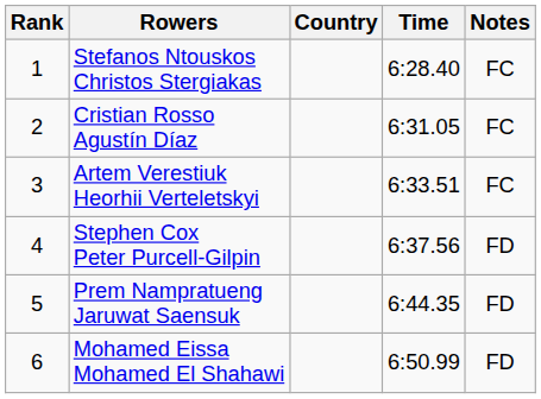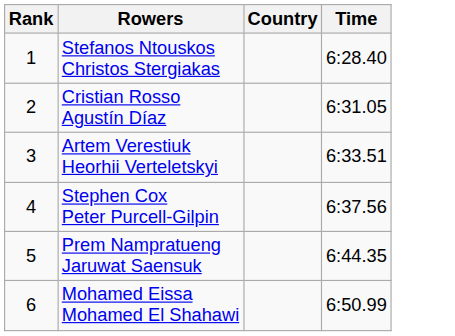 <table class="wikitable" style="text-align:center">
 <tr>
 <th>Rank</th>
 <th>Rowers</th>
 <th>Country</th>
 <th>Time</th>
-<th>Notes</th>
 </tr>
 <tr>
 <td>1</td>
 <td align="left"><a href='#'>Stefanos Ntouskos</a><br><a href='#'>Christos Stergiakas</a></td>
 <td align="left"></td>
 <td>6:28.40</td>
-<td>FC</td>
 </tr>
 <tr>
 <td>2</td>
 <td align="left"><a href='#'>Cristian Rosso</a><br><a href='#'>Agustín Díaz</a></td>
 <td align="left"></td>
 <td>6:31.05</td>
-<td>FC</td>
 </tr>
 <tr>
 <td>3</td>
 <td align="left"><a href='#'>Artem Verestiuk</a><br><a href='#'>Heorhii Verteletskyi</a></td>
 <td align="left"></td>
 <td>6:33.51</td>
-<td>FC</td>
 </tr>
 <tr>
 <td>4</td>
 <td align="left"><a href='#'>Stephen Cox</a><br><a href='#'>Peter Purcell-Gilpin</a></td>
 <td align="left"></td>
 <td>6:37.56</td>
-<td>FD</td>
 </tr>
 <tr>
 <td>5</td>
 <td align="left"><a href='#'>Prem Nampratueng</a><br><a href='#'>Jaruwat Saensuk</a></td>
 <td align="left"></td>
 <td>6:44.35</td>
-<td>FD</td>
 </tr>
 <tr>
 <td>6</td>
 <td align="left"><a href='#'>Mohamed Eissa</a><br><a href='#'>Mohamed El Shahawi</a></td>
 <td align="left"></td>
 <td>6:50.99</td>
-<td>FD</td>
 </tr>
 </table>
